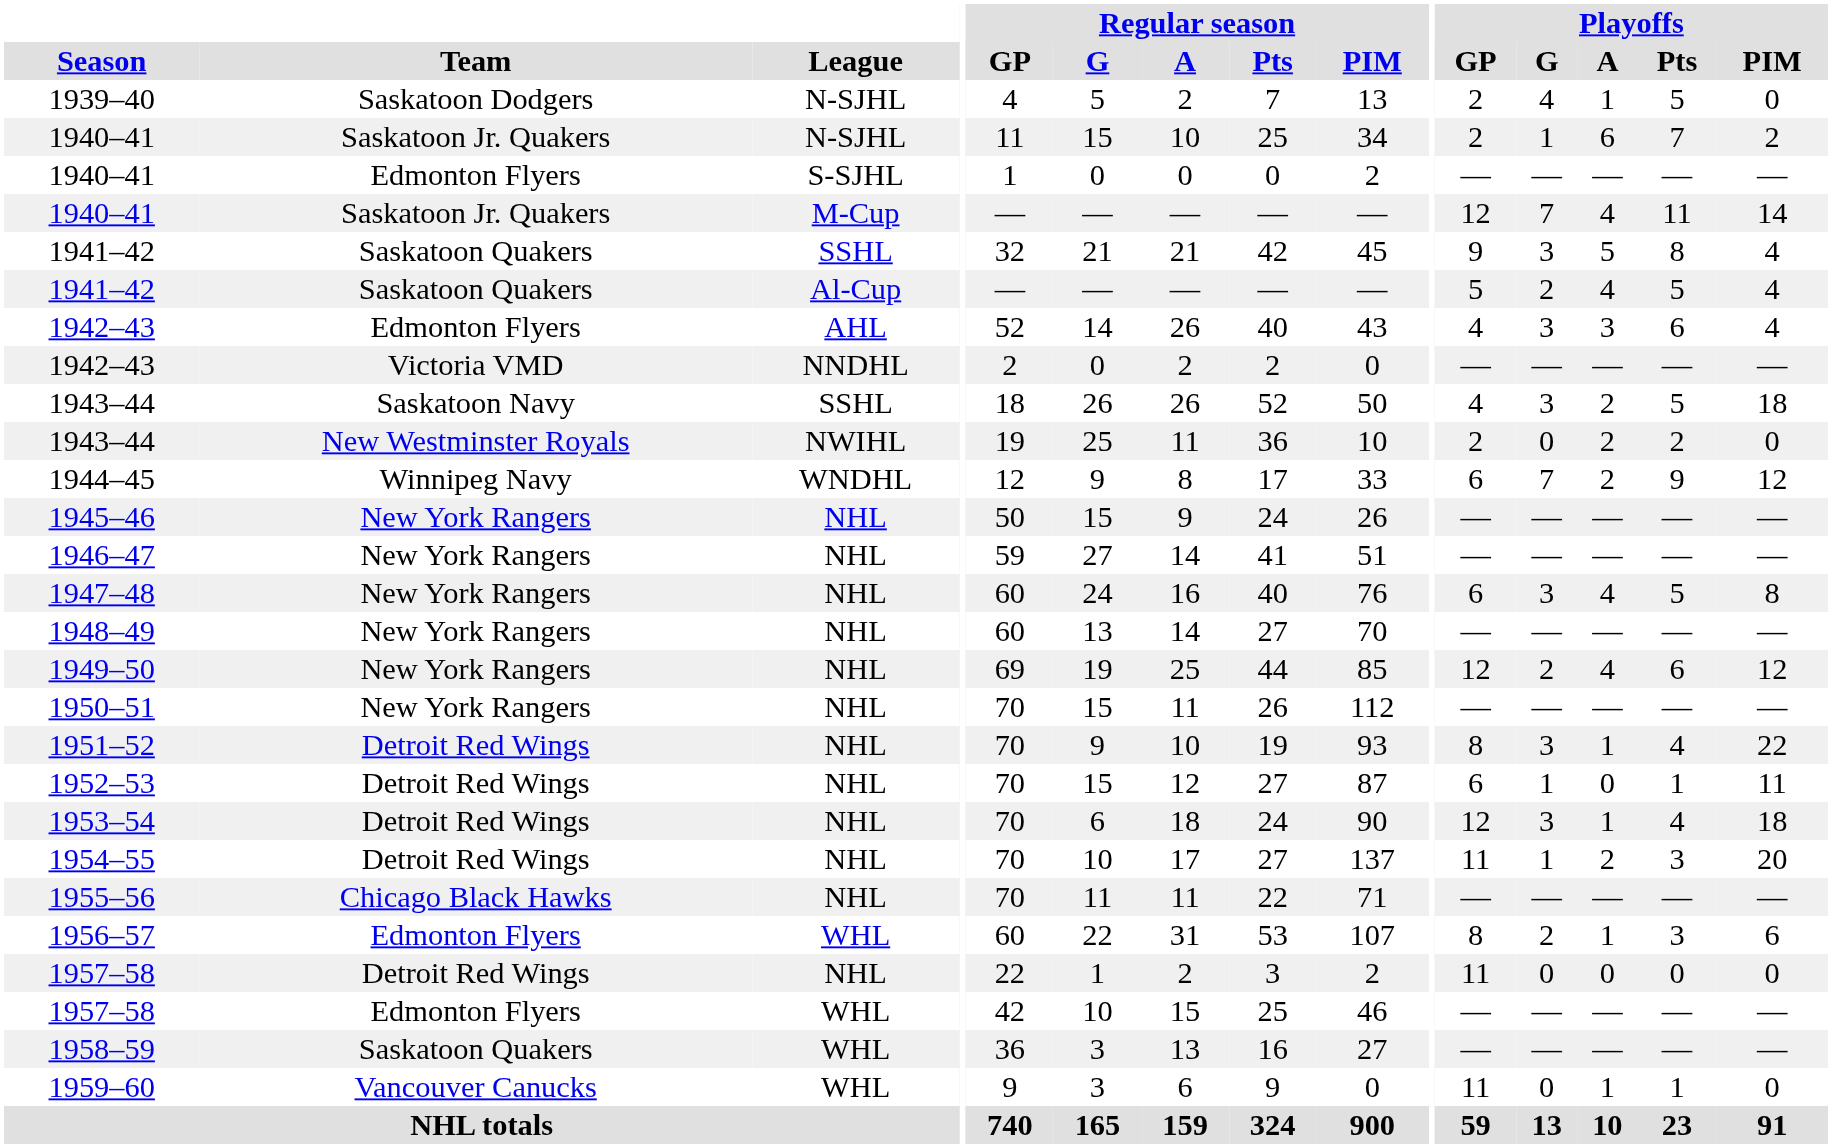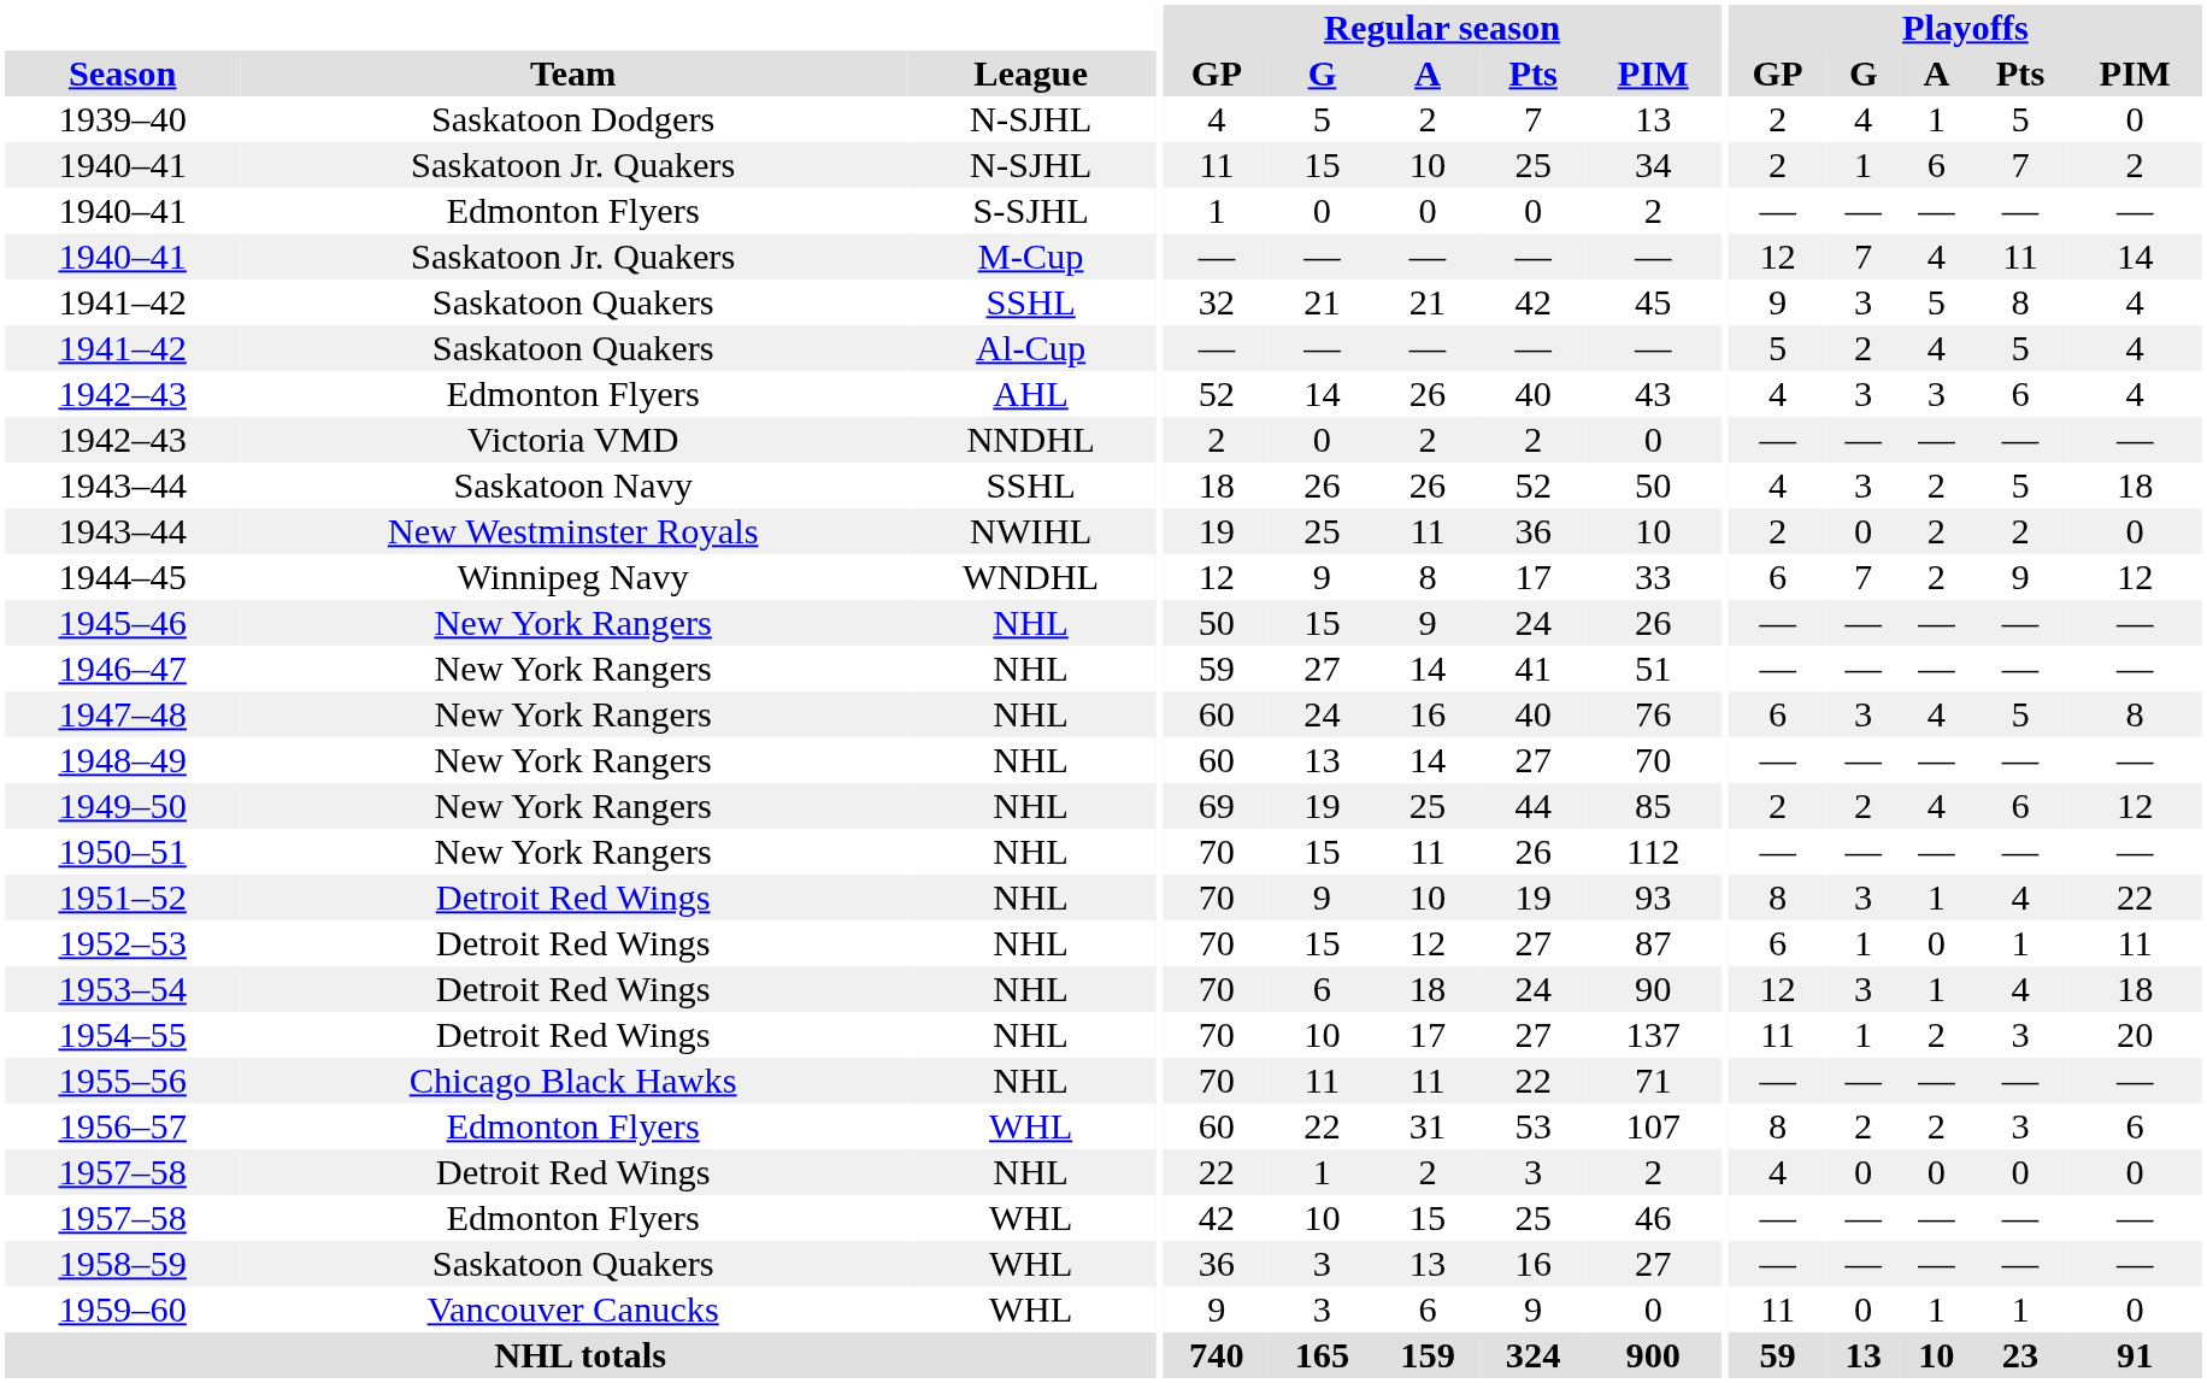 <table border="0" cellpadding="1" cellspacing="0" style="text-align:center; width:60em">
 <tr bgcolor="#e0e0e0">
 <th colspan="3" bgcolor="#ffffff"></th>
 <th rowspan="100" bgcolor="#ffffff"></th>
 <th colspan="5"><a href='#'>Regular season</a></th>
 <th rowspan="100" bgcolor="#ffffff"></th>
 <th colspan="5"><a href='#'>Playoffs</a></th>
 </tr>
 <tr bgcolor="#e0e0e0">
 <th><a href='#'>Season</a></th>
 <th>Team</th>
 <th>League</th>
 <th>GP</th>
 <th><a href='#'>G</a></th>
 <th><a href='#'>A</a></th>
 <th><a href='#'>Pts</a></th>
 <th><a href='#'>PIM</a></th>
 <th>GP</th>
 <th>G</th>
 <th>A</th>
 <th>Pts</th>
 <th>PIM</th>
 </tr>
 <tr>
 <td>1939–40</td>
 <td>Saskatoon Dodgers</td>
 <td>N-SJHL</td>
 <td>4</td>
 <td>5</td>
 <td>2</td>
 <td>7</td>
 <td>13</td>
 <td>2</td>
 <td>4</td>
 <td>1</td>
 <td>5</td>
 <td>0</td>
 </tr>
 <tr bgcolor="#f0f0f0">
 <td>1940–41</td>
 <td>Saskatoon Jr. Quakers</td>
 <td>N-SJHL</td>
 <td>11</td>
 <td>15</td>
 <td>10</td>
 <td>25</td>
 <td>34</td>
 <td>2</td>
 <td>1</td>
 <td>6</td>
 <td>7</td>
 <td>2</td>
 </tr>
 <tr>
 <td>1940–41</td>
 <td>Edmonton Flyers</td>
 <td>S-SJHL</td>
 <td>1</td>
 <td>0</td>
 <td>0</td>
 <td>0</td>
 <td>2</td>
 <td>—</td>
 <td>—</td>
 <td>—</td>
 <td>—</td>
 <td>—</td>
 </tr>
 <tr bgcolor="#f0f0f0">
 <td><a href='#'>1940–41</a></td>
 <td>Saskatoon Jr. Quakers</td>
 <td><a href='#'>M-Cup</a></td>
 <td>—</td>
 <td>—</td>
 <td>—</td>
 <td>—</td>
 <td>—</td>
 <td>12</td>
 <td>7</td>
 <td>4</td>
 <td>11</td>
 <td>14</td>
 </tr>
 <tr>
 <td>1941–42</td>
 <td>Saskatoon Quakers</td>
 <td><a href='#'>SSHL</a></td>
 <td>32</td>
 <td>21</td>
 <td>21</td>
 <td>42</td>
 <td>45</td>
 <td>9</td>
 <td>3</td>
 <td>5</td>
 <td>8</td>
 <td>4</td>
 </tr>
 <tr bgcolor="#f0f0f0">
 <td><a href='#'>1941–42</a></td>
 <td>Saskatoon Quakers</td>
 <td><a href='#'>Al-Cup</a></td>
 <td>—</td>
 <td>—</td>
 <td>—</td>
 <td>—</td>
 <td>—</td>
 <td>5</td>
 <td>2</td>
 <td>4</td>
 <td>5</td>
 <td>4</td>
 </tr>
 <tr>
 <td><a href='#'>1942–43</a></td>
 <td>Edmonton Flyers</td>
 <td><a href='#'>AHL</a></td>
 <td>52</td>
 <td>14</td>
 <td>26</td>
 <td>40</td>
 <td>43</td>
 <td>4</td>
 <td>3</td>
 <td>3</td>
 <td>6</td>
 <td>4</td>
 </tr>
 <tr bgcolor="#f0f0f0">
 <td>1942–43</td>
 <td>Victoria VMD</td>
 <td>NNDHL</td>
 <td>2</td>
 <td>0</td>
 <td>2</td>
 <td>2</td>
 <td>0</td>
 <td>—</td>
 <td>—</td>
 <td>—</td>
 <td>—</td>
 <td>—</td>
 </tr>
 <tr>
 <td>1943–44</td>
 <td>Saskatoon Navy</td>
 <td>SSHL</td>
 <td>18</td>
 <td>26</td>
 <td>26</td>
 <td>52</td>
 <td>50</td>
 <td>4</td>
 <td>3</td>
 <td>2</td>
 <td>5</td>
 <td>18</td>
 </tr>
 <tr bgcolor="#f0f0f0">
 <td>1943–44</td>
 <td><a href='#'>New Westminster Royals</a></td>
 <td>NWIHL</td>
 <td>19</td>
 <td>25</td>
 <td>11</td>
 <td>36</td>
 <td>10</td>
 <td>2</td>
 <td>0</td>
 <td>2</td>
 <td>2</td>
 <td>0</td>
 </tr>
 <tr>
 <td>1944–45</td>
 <td>Winnipeg Navy</td>
 <td>WNDHL</td>
 <td>12</td>
 <td>9</td>
 <td>8</td>
 <td>17</td>
 <td>33</td>
 <td>6</td>
 <td>7</td>
 <td>2</td>
 <td>9</td>
 <td>12</td>
 </tr>
 <tr bgcolor="#f0f0f0">
 <td><a href='#'>1945–46</a></td>
 <td><a href='#'>New York Rangers</a></td>
 <td><a href='#'>NHL</a></td>
 <td>50</td>
 <td>15</td>
 <td>9</td>
 <td>24</td>
 <td>26</td>
 <td>—</td>
 <td>—</td>
 <td>—</td>
 <td>—</td>
 <td>—</td>
 </tr>
 <tr>
 <td><a href='#'>1946–47</a></td>
 <td>New York Rangers</td>
 <td>NHL</td>
 <td>59</td>
 <td>27</td>
 <td>14</td>
 <td>41</td>
 <td>51</td>
 <td>—</td>
 <td>—</td>
 <td>—</td>
 <td>—</td>
 <td>—</td>
 </tr>
 <tr bgcolor="#f0f0f0">
 <td><a href='#'>1947–48</a></td>
 <td>New York Rangers</td>
 <td>NHL</td>
 <td>60</td>
 <td>24</td>
 <td>16</td>
 <td>40</td>
 <td>76</td>
 <td>6</td>
 <td>3</td>
 <td>4</td>
 <td>5</td>
 <td>8</td>
 </tr>
 <tr>
 <td><a href='#'>1948–49</a></td>
 <td>New York Rangers</td>
 <td>NHL</td>
 <td>60</td>
 <td>13</td>
 <td>14</td>
 <td>27</td>
 <td>70</td>
 <td>—</td>
 <td>—</td>
 <td>—</td>
 <td>—</td>
 <td>—</td>
 </tr>
 <tr bgcolor="#f0f0f0">
 <td><a href='#'>1949–50</a></td>
 <td>New York Rangers</td>
 <td>NHL</td>
 <td>69</td>
 <td>19</td>
 <td>25</td>
 <td>44</td>
 <td>85</td>
-<td>12</td>
+<td>2</td>
 <td>2</td>
 <td>4</td>
 <td>6</td>
 <td>12</td>
 </tr>
 <tr>
 <td><a href='#'>1950–51</a></td>
 <td>New York Rangers</td>
 <td>NHL</td>
 <td>70</td>
 <td>15</td>
 <td>11</td>
 <td>26</td>
 <td>112</td>
 <td>—</td>
 <td>—</td>
 <td>—</td>
 <td>—</td>
 <td>—</td>
 </tr>
 <tr bgcolor="#f0f0f0">
 <td><a href='#'>1951–52</a></td>
 <td><a href='#'>Detroit Red Wings</a></td>
 <td>NHL</td>
 <td>70</td>
 <td>9</td>
 <td>10</td>
 <td>19</td>
 <td>93</td>
 <td>8</td>
 <td>3</td>
 <td>1</td>
 <td>4</td>
 <td>22</td>
 </tr>
 <tr>
 <td><a href='#'>1952–53</a></td>
 <td>Detroit Red Wings</td>
 <td>NHL</td>
 <td>70</td>
 <td>15</td>
 <td>12</td>
 <td>27</td>
 <td>87</td>
 <td>6</td>
 <td>1</td>
 <td>0</td>
 <td>1</td>
 <td>11</td>
 </tr>
 <tr bgcolor="#f0f0f0">
 <td><a href='#'>1953–54</a></td>
 <td>Detroit Red Wings</td>
 <td>NHL</td>
 <td>70</td>
 <td>6</td>
 <td>18</td>
 <td>24</td>
 <td>90</td>
 <td>12</td>
 <td>3</td>
 <td>1</td>
 <td>4</td>
 <td>18</td>
 </tr>
 <tr>
 <td><a href='#'>1954–55</a></td>
 <td>Detroit Red Wings</td>
 <td>NHL</td>
 <td>70</td>
 <td>10</td>
 <td>17</td>
 <td>27</td>
 <td>137</td>
 <td>11</td>
 <td>1</td>
 <td>2</td>
 <td>3</td>
 <td>20</td>
 </tr>
 <tr bgcolor="#f0f0f0">
 <td><a href='#'>1955–56</a></td>
 <td><a href='#'>Chicago Black Hawks</a></td>
 <td>NHL</td>
 <td>70</td>
 <td>11</td>
 <td>11</td>
 <td>22</td>
 <td>71</td>
 <td>—</td>
 <td>—</td>
 <td>—</td>
 <td>—</td>
 <td>—</td>
 </tr>
 <tr>
 <td><a href='#'>1956–57</a></td>
 <td><a href='#'>Edmonton Flyers</a></td>
 <td><a href='#'>WHL</a></td>
 <td>60</td>
 <td>22</td>
 <td>31</td>
 <td>53</td>
 <td>107</td>
 <td>8</td>
 <td>2</td>
-<td>1</td>
+<td>2</td>
 <td>3</td>
 <td>6</td>
 </tr>
 <tr bgcolor="#f0f0f0">
 <td><a href='#'>1957–58</a></td>
 <td>Detroit Red Wings</td>
 <td>NHL</td>
 <td>22</td>
 <td>1</td>
 <td>2</td>
 <td>3</td>
 <td>2</td>
-<td>11</td>
+<td>4</td>
 <td>0</td>
 <td>0</td>
 <td>0</td>
 <td>0</td>
 </tr>
 <tr>
 <td><a href='#'>1957–58</a></td>
 <td>Edmonton Flyers</td>
 <td>WHL</td>
 <td>42</td>
 <td>10</td>
 <td>15</td>
 <td>25</td>
 <td>46</td>
 <td>—</td>
 <td>—</td>
 <td>—</td>
 <td>—</td>
 <td>—</td>
 </tr>
 <tr bgcolor="#f0f0f0">
 <td><a href='#'>1958–59</a></td>
 <td>Saskatoon Quakers</td>
 <td>WHL</td>
 <td>36</td>
 <td>3</td>
 <td>13</td>
 <td>16</td>
 <td>27</td>
 <td>—</td>
 <td>—</td>
 <td>—</td>
 <td>—</td>
 <td>—</td>
 </tr>
 <tr>
 <td><a href='#'>1959–60</a></td>
 <td><a href='#'>Vancouver Canucks</a></td>
 <td>WHL</td>
 <td>9</td>
 <td>3</td>
 <td>6</td>
 <td>9</td>
 <td>0</td>
 <td>11</td>
 <td>0</td>
 <td>1</td>
 <td>1</td>
 <td>0</td>
 </tr>
 <tr bgcolor="#e0e0e0">
 <th colspan="3">NHL totals</th>
 <th>740</th>
 <th>165</th>
 <th>159</th>
 <th>324</th>
 <th>900</th>
 <th>59</th>
 <th>13</th>
 <th>10</th>
 <th>23</th>
 <th>91</th>
 </tr>
 </table>
